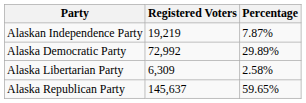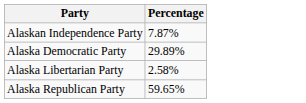 <table class="wikitable">
 <tr>
 <th>Party</th>
-<th>Registered Voters</th>
 <th>Percentage</th>
 </tr>
 <tr>
 <td>Alaskan Independence Party</td>
-<td>19,219</td>
 <td>7.87%</td>
 </tr>
 <tr>
 <td>Alaska Democratic Party</td>
-<td>72,992</td>
 <td>29.89%</td>
 </tr>
 <tr>
 <td>Alaska Libertarian Party</td>
-<td>6,309</td>
 <td>2.58%</td>
 </tr>
 <tr>
 <td>Alaska Republican Party</td>
-<td>145,637</td>
 <td>59.65%</td>
 </tr>
 </table>
